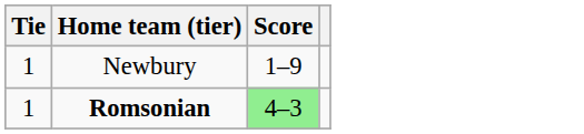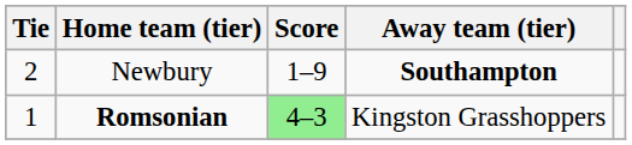 <table class="wikitable" style="text-align:center; font-size:85%">
 <tr>
 <th>Tie</th>
 <th>Home team (tier)</th>
 <th>Score</th>
+<th>Away team (tier)</th>
 <th></th>
 </tr>
 <tr>
-<td align="center">1</td>
+<td align="center">2</td>
 <td>Newbury</td>
 <td align="center">1–9</td>
+<td><strong>Southampton</strong></td>
 <td></td>
 </tr>
 <tr>
 <td align="center">1</td>
 <td><strong>Romsonian</strong></td>
 <td align="center" style="background: lightgreen;">4–3</td>
+<td>Kingston Grasshoppers</td>
 <td></td>
 </tr>
 </table>
